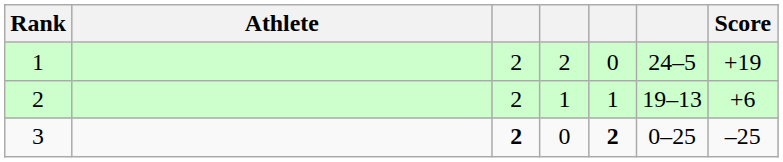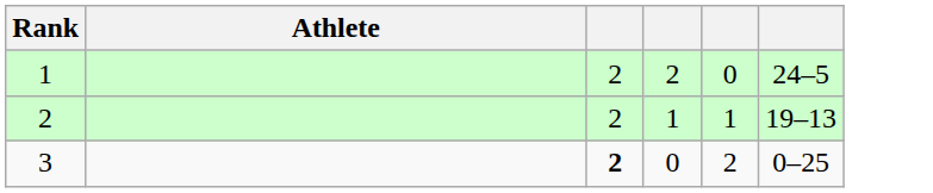 <table class="wikitable" style="text-align: center;">
 <tr>
 <th width=25>Rank</th>
 <th width=275>Athlete</th>
 <th width=25></th>
 <th width=25></th>
 <th width=25></th>
 <th width=40></th>
-<th width=40>Score</th>
 </tr>
 <tr bgcolor=ccffcc>
 <td>1</td>
 <td align=left></td>
 <td>2</td>
 <td>2</td>
 <td>0</td>
 <td>24–5</td>
-<td>+19</td>
 </tr>
 <tr bgcolor=ccffcc>
 <td>2</td>
 <td align=left></td>
 <td>2</td>
 <td>1</td>
 <td>1</td>
 <td>19–13</td>
-<td>+6</td>
 </tr>
 <tr>
 <td>3</td>
 <td align=left></td>
 <td><strong>2</strong></td>
 <td>0</td>
-<td><strong>2</strong></td>
+<td>2</td>
 <td>0–25</td>
-<td>–25</td>
 </tr>
 </table>
